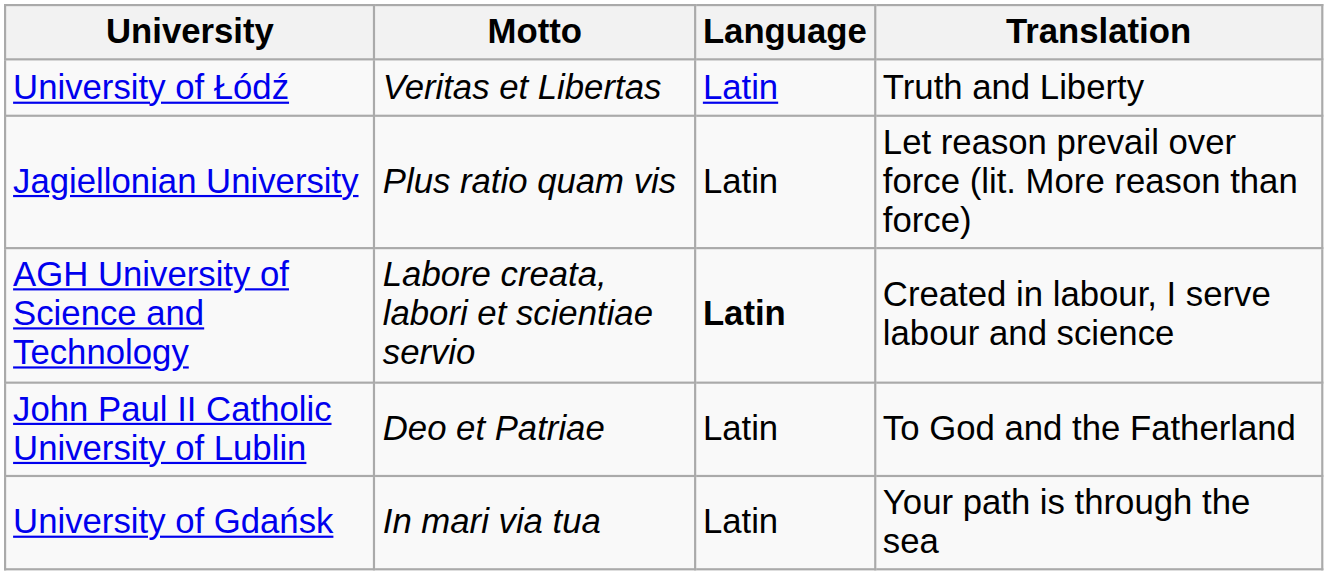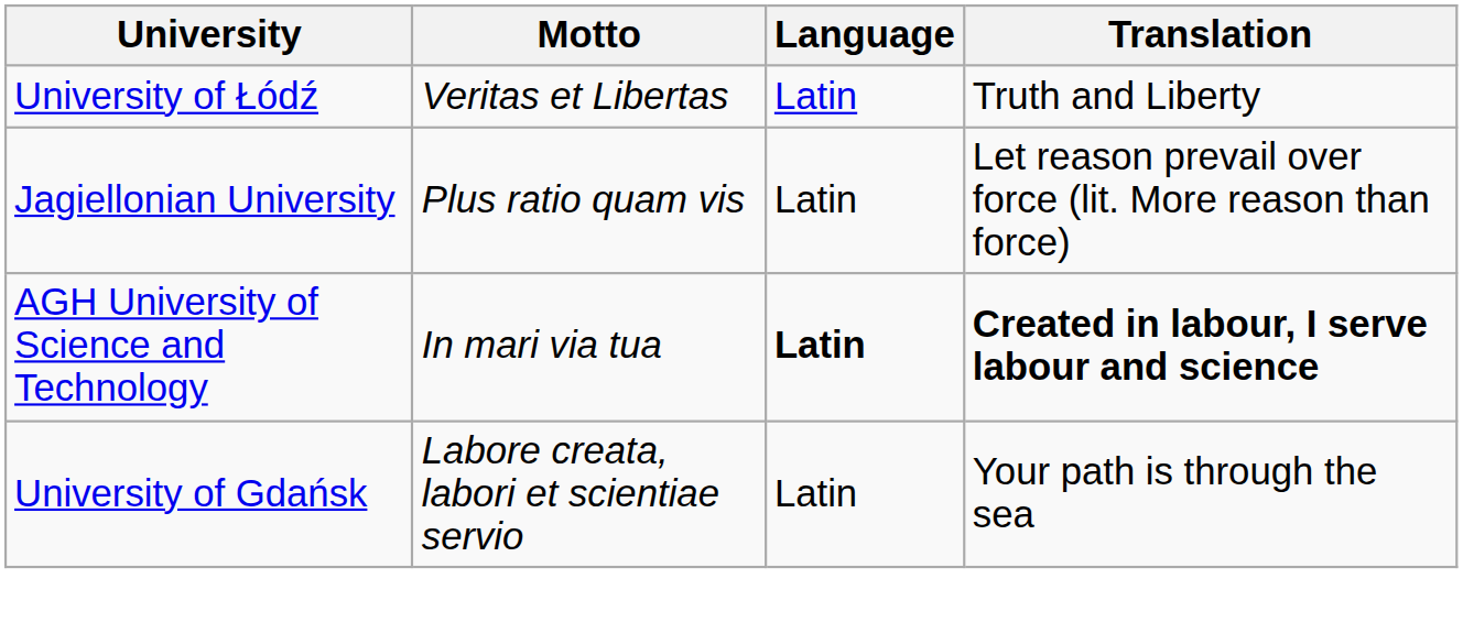 <table class="wikitable sortable plainrowheaders">
 <tr>
 <th>University</th>
 <th>Motto</th>
 <th>Language</th>
 <th>Translation</th>
 </tr>
 <tr>
 <td><a href='#'>University of Łódź</a></td>
 <td><em>Veritas et Libertas</em></td>
 <td><a href='#'>Latin</a></td>
 <td>Truth and Liberty</td>
 </tr>
 <tr>
 <td><a href='#'>Jagiellonian University</a></td>
 <td><em>Plus ratio quam vis</em></td>
 <td>Latin</td>
 <td>Let reason prevail over force (lit. More reason than force)</td>
 </tr>
 <tr>
 <td><a href='#'>AGH University of Science and Technology</a></td>
-<td><em>Labore creata, labori et scientiae servio</em></td>
+<td><em>In mari via tua</em></td>
 <td><strong>Latin</strong></td>
-<td>Created in labour, I serve labour and science</td>
-</tr>
-<tr>
-<td><a href='#'>John Paul II Catholic University of Lublin</a></td>
-<td><em>Deo et Patriae</em></td>
-<td>Latin</td>
-<td>To God and the Fatherland</td>
+<td><strong>Created in labour, I serve labour and science</strong></td>
 </tr>
 <tr>
 <td><a href='#'>University of Gdańsk</a></td>
-<td><em>In mari via tua</em></td>
+<td><em>Labore creata, labori et scientiae servio</em></td>
 <td>Latin</td>
 <td>Your path is through the sea</td>
 </tr>
 </table>
